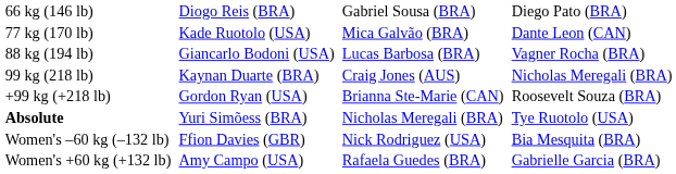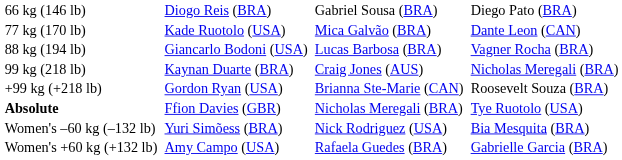 <table>
 <tr>
 <td>66 kg (146 lb)</td>
 <td> <a href='#'>Diogo Reis</a> <span>(<a href='#'>BRA</a>)</span></td>
 <td> Gabriel Sousa <span>(<a href='#'>BRA</a>)</span></td>
 <td> Diego Pato <span>(<a href='#'>BRA</a>)</span></td>
 </tr>
 <tr>
 <td>77 kg (170 lb)</td>
 <td> <a href='#'>Kade Ruotolo</a> <span>(<a href='#'>USA</a>)</span></td>
 <td> <a href='#'>Mica Galvão</a> <span>(<a href='#'>BRA</a>)</span></td>
 <td> <a href='#'>Dante Leon</a> <span>(<a href='#'>CAN</a>)</span></td>
 </tr>
 <tr>
 <td>88 kg (194 lb)</td>
 <td> <a href='#'>Giancarlo Bodoni</a> <span>(<a href='#'>USA</a>)</span></td>
 <td> <a href='#'>Lucas Barbosa</a> <span>(<a href='#'>BRA</a>)</span></td>
 <td> <a href='#'>Vagner Rocha</a> <span>(<a href='#'>BRA</a>)</span></td>
 </tr>
 <tr>
 <td>99 kg (218 lb)</td>
 <td> <a href='#'>Kaynan Duarte</a> <span>(<a href='#'>BRA</a>)</span></td>
 <td> <a href='#'>Craig Jones</a> <span>(<a href='#'>AUS</a>)</span></td>
 <td> <a href='#'>Nicholas Meregali</a> <span>(<a href='#'>BRA</a>)</span></td>
 </tr>
 <tr>
 <td>+99 kg (+218 lb)</td>
 <td> <a href='#'>Gordon Ryan</a> <span>(<a href='#'>USA</a>)</span></td>
 <td> <a href='#'>Brianna Ste-Marie</a> <span>(<a href='#'>CAN</a>)</span></td>
 <td> Roosevelt Souza <span>(<a href='#'>BRA</a>)</span></td>
 </tr>
 <tr>
 <td><strong>Absolute</strong></td>
-<td> <a href='#'>Yuri Simõess</a> <span>(<a href='#'>BRA</a>)</span></td>
+<td> <a href='#'>Ffion Davies</a> <span>(<a href='#'>GBR</a>)</span></td>
 <td> <a href='#'>Nicholas Meregali</a> <span>(<a href='#'>BRA</a>)</span></td>
 <td> <a href='#'>Tye Ruotolo</a> <span>(<a href='#'>USA</a>)</span></td>
 </tr>
 <tr>
 <td>Women's –60 kg (–132 lb)</td>
-<td> <a href='#'>Ffion Davies</a> <span>(<a href='#'>GBR</a>)</span></td>
+<td> <a href='#'>Yuri Simõess</a> <span>(<a href='#'>BRA</a>)</span></td>
 <td> <a href='#'>Nick Rodriguez</a> <span>(<a href='#'>USA</a>)</span></td>
 <td> <a href='#'>Bia Mesquita</a> <span>(<a href='#'>BRA</a>)</span></td>
 </tr>
 <tr>
 <td>Women's +60 kg (+132 lb)</td>
 <td> <a href='#'>Amy Campo</a> <span>(<a href='#'>USA</a>)</span></td>
 <td> <a href='#'>Rafaela Guedes</a> <span>(<a href='#'>BRA</a>)</span></td>
 <td> <a href='#'>Gabrielle Garcia</a> <span>(<a href='#'>BRA</a>)</span></td>
 </tr>
 <tr>
 </tr>
 </table>
